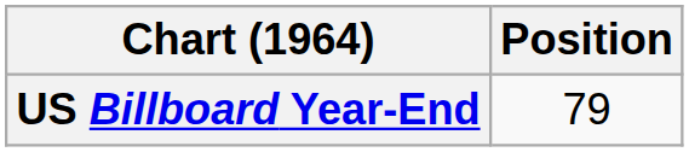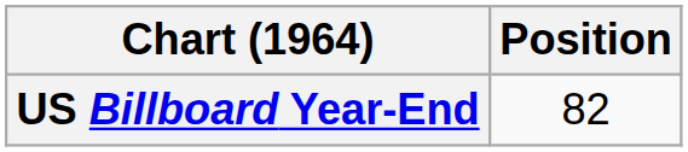 <table class="wikitable plainrowheaders" style="text-align:center">
 <tr>
 <th align="left">Chart (1964)</th>
 <th style="text-align:center;">Position</th>
 </tr>
 <tr>
 <th scope="row">US <a href='#'><em>Billboard</em> Year-End</a></th>
-<td style="text-align:center;">79</td>
+<td style="text-align:center;">82</td>
 </tr>
 </table>
